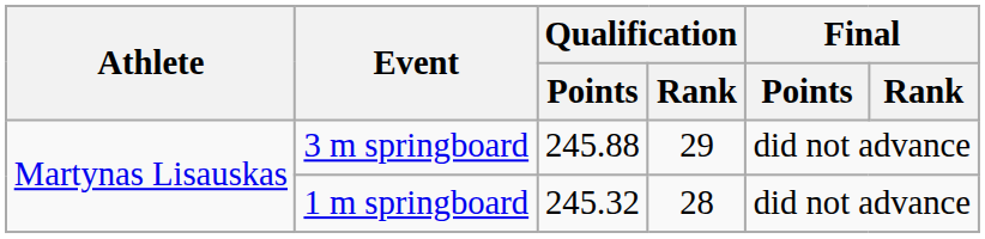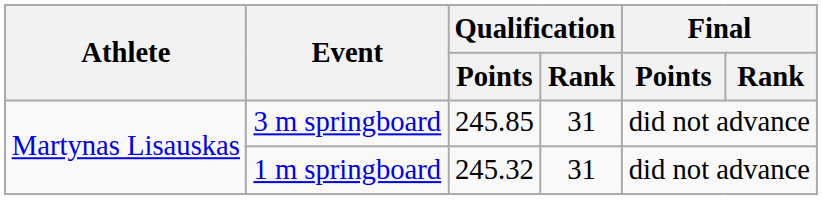 <table class="wikitable" style="text-align: center; font-size:90%">
 <tr>
 <th rowspan="2">Athlete</th>
 <th rowspan="2">Event</th>
 <th colspan="2">Qualification</th>
 <th colspan="2">Final</th>
 </tr>
 <tr>
 <th>Points</th>
 <th>Rank</th>
 <th>Points</th>
 <th>Rank</th>
 </tr>
 <tr>
 <td align="left" rowspan="2"><a href='#'>Martynas Lisauskas</a></td>
 <td align="left"><a href='#'>3 m springboard</a></td>
-<td>245.88</td>
-<td>29</td>
+<td>245.85</td>
+<td>31</td>
 <td colspan=2>did not advance</td>
 </tr>
 <tr>
 <td align="left"><a href='#'>1 m springboard</a></td>
 <td>245.32</td>
-<td>28</td>
+<td>31</td>
 <td colspan=2>did not advance</td>
 </tr>
 </table>
